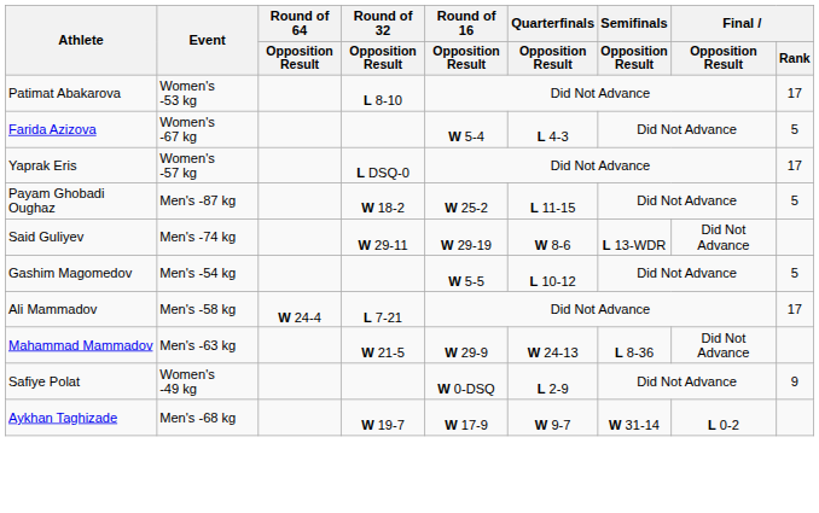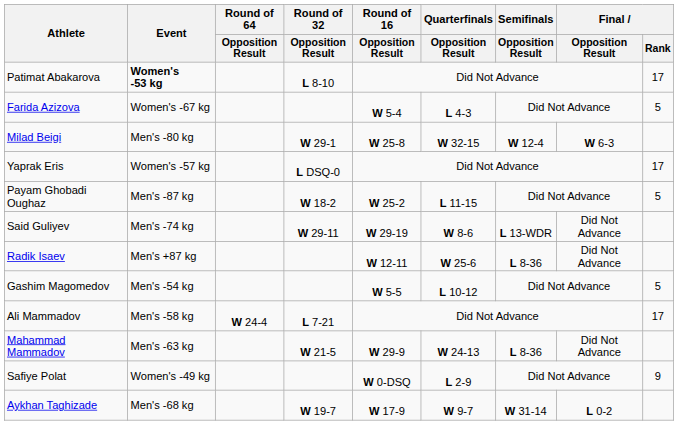 <table class="wikitable" style="font-size:90%">
 <tr>
 <th rowspan="2">Athlete</th>
 <th rowspan="2">Event</th>
 <th>Round of 64</th>
 <th>Round of 32</th>
 <th>Round of 16</th>
 <th>Quarterfinals</th>
 <th>Semifinals</th>
 <th colspan=2>Final / </th>
 </tr>
 <tr style="font-size:95%">
 <th>Opposition<br>Result</th>
 <th>Opposition<br>Result</th>
 <th>Opposition<br>Result</th>
 <th>Opposition<br>Result</th>
 <th>Opposition<br>Result</th>
 <th>Opposition<br>Result</th>
 <th>Rank</th>
 </tr>
 <tr align=center>
 <td align=left>Patimat Abakarova</td>
-<td align=left>Women's -53 kg</td>
+<td align=left><strong>Women's -53 kg</strong></td>
 <td></td>
 <td><br><strong>L</strong> 8-10</td>
 <td colspan=4>Did Not Advance</td>
 <td>17</td>
 </tr>
 <tr align=center>
 <td align=left><a href='#'>Farida Azizova</a></td>
 <td align=left>Women's -67 kg</td>
 <td></td>
 <td></td>
 <td><br><strong>W</strong> 5-4</td>
 <td><br><strong>L</strong> 4-3</td>
 <td colspan=2>Did Not Advance</td>
 <td>5</td>
+</tr>
+<tr align=center>
+<td align=left><a href='#'>Milad Beigi</a></td>
+<td align=left>Men's -80 kg</td>
+<td></td>
+<td><br><strong>W</strong> 29-1</td>
+<td><br><strong>W</strong> 25-8</td>
+<td><br><strong>W</strong> 32-15</td>
+<td><br><strong>W</strong> 12-4</td>
+<td><br><strong>W</strong> 6-3</td>
+<td></td>
 </tr>
 <tr align=center>
 <td align=left>Yaprak Eris</td>
 <td align=left>Women's -57 kg</td>
 <td></td>
 <td><br><strong>L</strong> DSQ-0</td>
 <td colspan=4>Did Not Advance</td>
 <td>17</td>
 </tr>
 <tr align=center>
 <td align=left>Payam Ghobadi Oughaz</td>
 <td align=left>Men's -87 kg</td>
 <td></td>
 <td><br><strong>W</strong> 18-2</td>
 <td><br><strong>W</strong> 25-2</td>
 <td><br><strong>L</strong> 11-15</td>
 <td colspan=2>Did Not Advance</td>
 <td>5</td>
 </tr>
 <tr align=center>
 <td align=left>Said Guliyev</td>
 <td align=left>Men's -74 kg</td>
 <td></td>
 <td><br><strong>W</strong> 29-11</td>
 <td><br><strong>W</strong> 29-19</td>
 <td><br><strong>W</strong> 8-6</td>
 <td><br><strong>L</strong> 13-WDR</td>
+<td>Did Not Advance</td>
+<td></td>
+</tr>
+<tr align=center>
+<td align=left><a href='#'>Radik Isaev</a></td>
+<td align=left>Men's +87 kg</td>
+<td></td>
+<td></td>
+<td><br><strong>W</strong> 12-11</td>
+<td><br><strong>W</strong> 25-6</td>
+<td><br><strong>L</strong> 8-36</td>
 <td>Did Not Advance</td>
 <td></td>
 </tr>
 <tr align=center>
 <td align=left>Gashim Magomedov</td>
 <td align=left>Men's -54 kg</td>
 <td></td>
 <td></td>
 <td><br><strong>W</strong> 5-5</td>
 <td><br><strong>L</strong> 10-12</td>
 <td colspan=2>Did Not Advance</td>
 <td>5</td>
 </tr>
 <tr align=center>
 <td align=left>Ali Mammadov</td>
 <td align=left>Men's -58 kg</td>
 <td><br><strong>W</strong> 24-4</td>
 <td><br><strong>L</strong> 7-21</td>
 <td colspan=4>Did Not Advance</td>
 <td>17</td>
 </tr>
 <tr align=center>
 <td align=left><a href='#'>Mahammad Mammadov</a></td>
 <td align=left>Men's -63 kg</td>
 <td></td>
 <td><br><strong>W</strong> 21-5</td>
 <td><br><strong>W</strong> 29-9</td>
 <td><br><strong>W</strong> 24-13</td>
 <td><br><strong>L</strong> 8-36</td>
 <td>Did Not Advance</td>
 <td></td>
 </tr>
 <tr align=center>
 <td align=left>Safiye Polat</td>
 <td align=left>Women's -49 kg</td>
 <td></td>
 <td></td>
 <td><br><strong>W</strong> 0-DSQ</td>
 <td><br><strong>L</strong> 2-9</td>
 <td colspan=2>Did Not Advance</td>
 <td>9</td>
 </tr>
 <tr align=center>
 <td align=left><a href='#'>Aykhan Taghizade</a></td>
 <td align=left>Men's -68 kg</td>
 <td></td>
 <td><br><strong>W</strong> 19-7</td>
 <td><br><strong>W</strong> 17-9</td>
 <td><br><strong>W</strong> 9-7</td>
 <td><br><strong>W</strong> 31-14</td>
 <td><br><strong>L</strong> 0-2</td>
 <td></td>
 </tr>
 </table>
